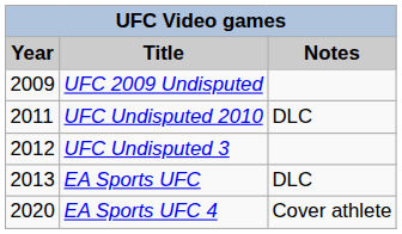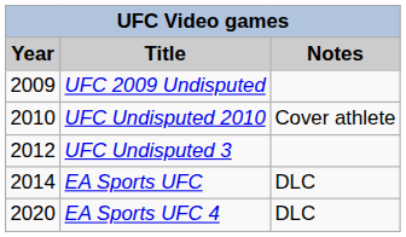 <table class="wikitable sortable">
 <tr style="text-align:center;">
 <th colspan=4 style="background:#B0C4DE;">UFC Video games</th>
 </tr>
 <tr style="text-align:center;">
 <th style="background:#ccc;">Year</th>
 <th style="background:#ccc;">Title</th>
 <th style="background:#ccc;">Notes</th>
 </tr>
 <tr>
 <td>2009</td>
 <td><em><a href='#'>UFC 2009 Undisputed</a></em></td>
 <td></td>
 </tr>
 <tr>
-<td>2011</td>
+<td>2010</td>
 <td><em><a href='#'>UFC Undisputed 2010</a></em></td>
-<td>DLC</td>
+<td>Cover athlete</td>
 </tr>
 <tr>
 <td>2012</td>
 <td><em><a href='#'>UFC Undisputed 3</a></em></td>
 <td></td>
 </tr>
 <tr>
-<td>2013</td>
+<td>2014</td>
 <td><em><a href='#'>EA Sports UFC</a></em></td>
 <td>DLC</td>
 </tr>
 <tr>
 <td>2020</td>
 <td><em><a href='#'>EA Sports UFC 4</a></em></td>
-<td>Cover athlete</td>
+<td>DLC</td>
 </tr>
 </table>
